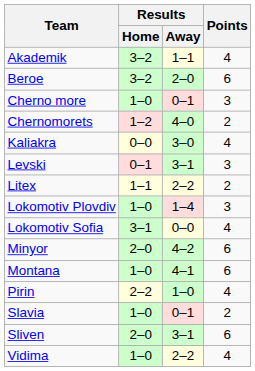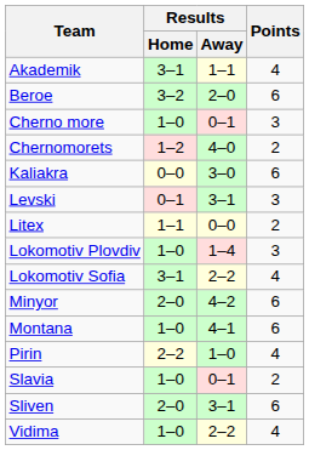 <table class="wikitable" style="text-align:center">
 <tr>
 <th rowspan=2>Team</th>
 <th colspan=2>Results</th>
 <th rowspan=2>Points</th>
 </tr>
 <tr>
 <th width=40>Home</th>
 <th width=40>Away</th>
 </tr>
 <tr>
 <td align=left><a href='#'>Akademik</a></td>
-<td bgcolor="#ccffcc">3–2</td>
+<td bgcolor="#ccffcc">3–1</td>
 <td bgcolor="#ffffdd">1–1</td>
 <td>4</td>
 </tr>
 <tr>
 <td align=left><a href='#'>Beroe</a></td>
 <td bgcolor="#ccffcc">3–2</td>
 <td bgcolor="#ccffcc">2–0</td>
 <td>6</td>
 </tr>
 <tr>
 <td align=left><a href='#'>Cherno more</a></td>
 <td bgcolor="#ccffcc">1–0</td>
 <td bgcolor="#ffdddd">0–1</td>
 <td>3</td>
 </tr>
 <tr>
 <td align=left><a href='#'>Chernomorets</a></td>
 <td bgcolor="#ffdddd">1–2</td>
 <td bgcolor="#ccffcc">4–0</td>
 <td>2</td>
 </tr>
 <tr>
 <td align=left><a href='#'>Kaliakra</a></td>
 <td bgcolor="#ffffdd">0–0</td>
 <td bgcolor="#ccffcc">3–0</td>
-<td>4</td>
+<td>6</td>
 </tr>
 <tr>
 <td align=left><a href='#'>Levski</a></td>
 <td bgcolor="#ffdddd">0–1</td>
 <td bgcolor="#ccffcc">3–1</td>
 <td>3</td>
 </tr>
 <tr>
 <td align=left><a href='#'>Litex</a></td>
 <td bgcolor="#ffffdd">1–1</td>
-<td bgcolor="#ffffdd">2–2</td>
+<td bgcolor="#ffffdd">0–0</td>
 <td>2</td>
 </tr>
 <tr>
 <td align=left><a href='#'>Lokomotiv Plovdiv</a></td>
 <td bgcolor="#ccffcc">1–0</td>
 <td bgcolor="#ffdddd">1–4</td>
 <td>3</td>
 </tr>
 <tr>
 <td align=left><a href='#'>Lokomotiv Sofia</a></td>
 <td bgcolor="#ccffcc">3–1</td>
-<td bgcolor="#ffffdd">0–0</td>
+<td bgcolor="#ffffdd">2–2</td>
 <td>4</td>
 </tr>
 <tr>
 <td align=left><a href='#'>Minyor</a></td>
 <td bgcolor="#ccffcc">2–0</td>
 <td bgcolor="#ccffcc">4–2</td>
 <td>6</td>
 </tr>
 <tr>
 <td align=left><a href='#'>Montana</a></td>
 <td bgcolor="#ccffcc">1–0</td>
 <td bgcolor="#ccffcc">4–1</td>
 <td>6</td>
 </tr>
 <tr>
 <td align=left><a href='#'>Pirin</a></td>
 <td bgcolor="#ffffdd">2–2</td>
 <td bgcolor="#ccffcc">1–0</td>
 <td>4</td>
 </tr>
 <tr>
 <td align=left><a href='#'>Slavia</a></td>
 <td bgcolor="#ccffcc">1–0</td>
 <td bgcolor="#ffdddd">0–1</td>
 <td>2</td>
 </tr>
 <tr>
 <td align=left><a href='#'>Sliven</a></td>
 <td bgcolor="#ccffcc">2–0</td>
 <td bgcolor="#ccffcc">3–1</td>
 <td>6</td>
 </tr>
 <tr>
 <td align=left><a href='#'>Vidima</a></td>
 <td bgcolor="#ccffcc">1–0</td>
 <td bgcolor="#ffffdd">2–2</td>
 <td>4</td>
 </tr>
 </table>
